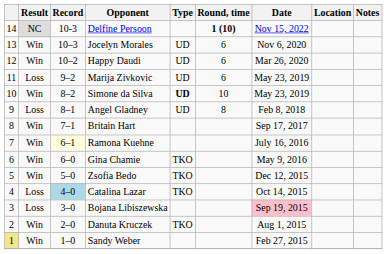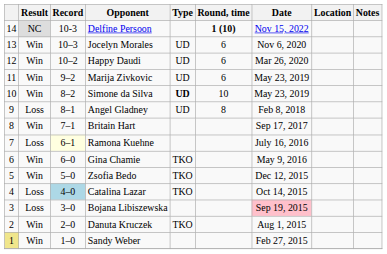 <table class="wikitable" style="text-align:center; font-size:95%">
 <tr>
 <th></th>
 <th>Result</th>
 <th>Record</th>
 <th>Opponent</th>
 <th>Type</th>
 <th>Round, time</th>
 <th>Date</th>
 <th>Location</th>
 <th>Notes</th>
 </tr>
 <tr>
 <td>14</td>
 <td style="background:#DDD">NC</td>
 <td>10-3 </td>
 <td style="text-align:left;"><a href='#'>Delfine Persoon</a></td>
 <td></td>
 <td><strong>1 (10) </strong></td>
 <td><a href='#'>Nov 15, 2022</a></td>
 <td style="text-align:left;"></td>
 <td align=left></td>
 </tr>
 <tr>
 <td>13</td>
 <td>Win</td>
 <td>10–3</td>
 <td style="text-align:left;">Jocelyn Morales</td>
 <td>UD</td>
 <td>6</td>
 <td>Nov 6, 2020</td>
 <td style="text-align:left;"></td>
 <td style="text-align:left;"></td>
 </tr>
 <tr>
 <td>12</td>
 <td>Win</td>
 <td>10–2</td>
 <td style="text-align:left;">Happy Daudi</td>
 <td>UD</td>
 <td>6</td>
 <td>Mar 26, 2020</td>
 <td style="text-align:left;"></td>
 <td style="text-align:left;"></td>
 </tr>
 <tr>
 <td>11</td>
-<td>Loss</td>
+<td>Win</td>
 <td>9–2</td>
 <td style="text-align:left;">Marija Zivkovic</td>
 <td>UD</td>
 <td>6</td>
 <td>May 23, 2019</td>
 <td style="text-align:left;"></td>
 <td style="text-align:left;"></td>
 </tr>
 <tr>
 <td>10</td>
 <td>Win</td>
 <td>8–2</td>
 <td style="text-align:left;">Simone da Silva</td>
 <td><strong>UD</strong></td>
 <td>10</td>
 <td>May 23, 2019</td>
 <td style="text-align:left;"></td>
 <td style="text-align:left;"></td>
 </tr>
 <tr>
 <td>9</td>
 <td>Loss</td>
 <td>8–1</td>
 <td style="text-align:left;">Angel Gladney</td>
 <td>UD</td>
 <td>8</td>
 <td>Feb 8, 2018</td>
 <td style="text-align:left;"></td>
 <td style="text-align:left;"></td>
 </tr>
 <tr>
 <td>8</td>
 <td>Win</td>
 <td>7–1</td>
 <td style="text-align:left;">Britain Hart</td>
 <td></td>
 <td></td>
 <td>Sep 17, 2017</td>
 <td style="text-align:left;"></td>
 <td style="text-align:left;"></td>
 </tr>
 <tr>
 <td>7</td>
-<td>Win</td>
+<td>Loss</td>
 <td style="background: lightyellow;">6–1</td>
 <td style="text-align:left;">Ramona Kuehne</td>
 <td></td>
 <td></td>
 <td>July 16, 2016</td>
 <td style="text-align:left;"></td>
 <td style="text-align:left;"></td>
 </tr>
 <tr>
 <td>6</td>
 <td>Win</td>
 <td>6–0</td>
 <td style="text-align:left;">Gina Chamie</td>
 <td>TKO</td>
 <td></td>
 <td>May 9, 2016</td>
 <td style="text-align:left;"></td>
 <td style="text-align:left;"></td>
 </tr>
 <tr>
 <td>5</td>
 <td>Win</td>
 <td>5–0</td>
 <td style="text-align:left;">Zsofia Bedo</td>
 <td>TKO</td>
 <td></td>
 <td>Dec 12, 2015</td>
 <td style="text-align:left;"></td>
 <td style="text-align:left;"></td>
 </tr>
 <tr>
 <td>4</td>
 <td>Loss</td>
 <td style="background: lightblue;">4–0</td>
 <td style="text-align:left;">Catalina Lazar</td>
 <td>TKO</td>
 <td></td>
 <td>Oct 14, 2015</td>
 <td style="text-align:left;"></td>
 <td style="text-align:left;"></td>
 </tr>
 <tr>
 <td>3</td>
 <td>Loss</td>
 <td>3–0</td>
 <td style="text-align:left;">Bojana Libiszewska</td>
 <td></td>
 <td></td>
 <td style="background: pink;">Sep 19, 2015</td>
 <td style="text-align:left;"></td>
 <td style="text-align:left;"></td>
 </tr>
 <tr>
 <td>2</td>
 <td>Win</td>
 <td>2–0</td>
 <td style="text-align:left;">Danuta Kruczek</td>
 <td>TKO</td>
 <td></td>
 <td>Aug 1, 2015</td>
 <td style="text-align:left;"></td>
 <td style="text-align:left;"></td>
 </tr>
 <tr>
 <td style="background: khaki;">1</td>
 <td>Win</td>
 <td>1–0</td>
 <td style="text-align:left;">Sandy Weber</td>
 <td></td>
 <td></td>
 <td>Feb 27, 2015</td>
 <td style="text-align:left;"></td>
 <td style="text-align:left;"></td>
 </tr>
 <tr>
 </tr>
 </table>
